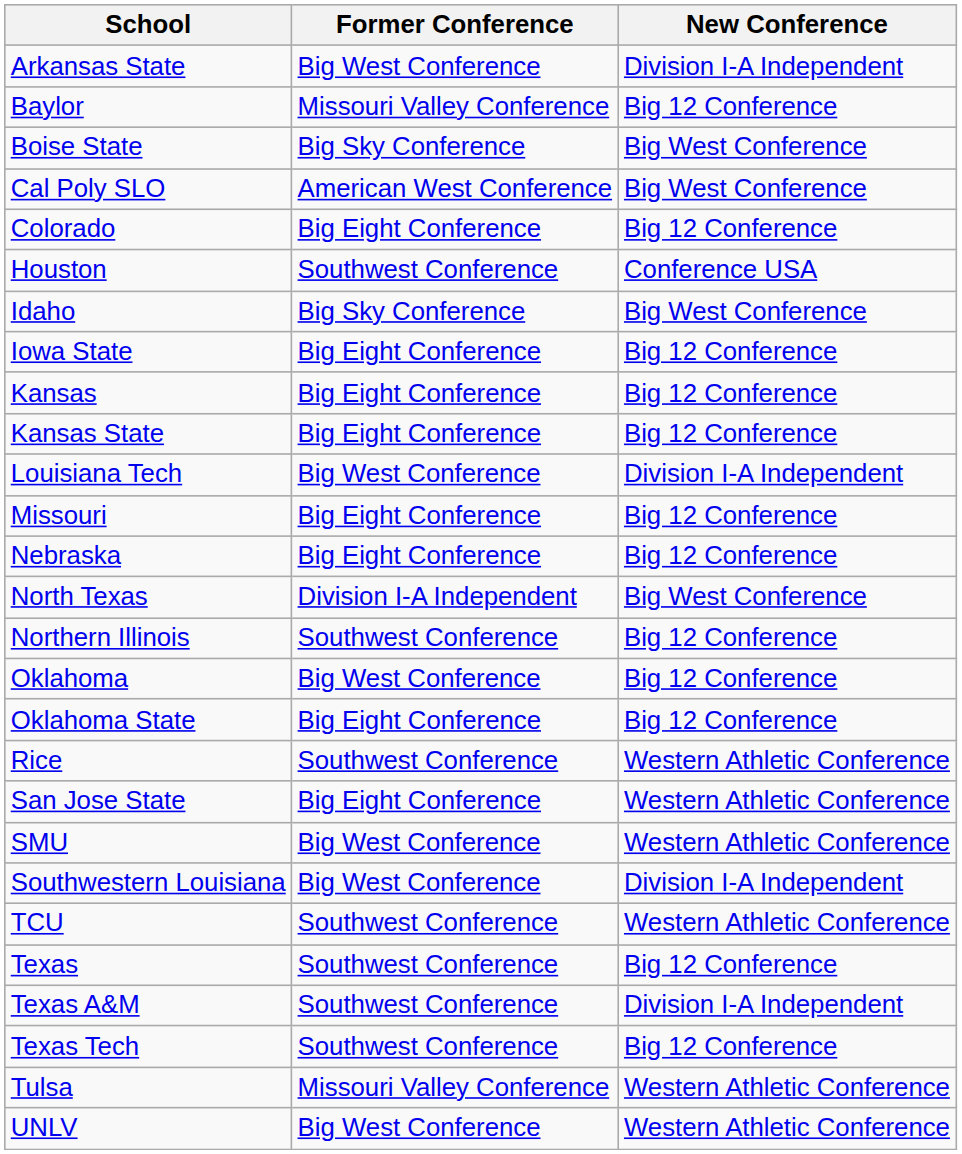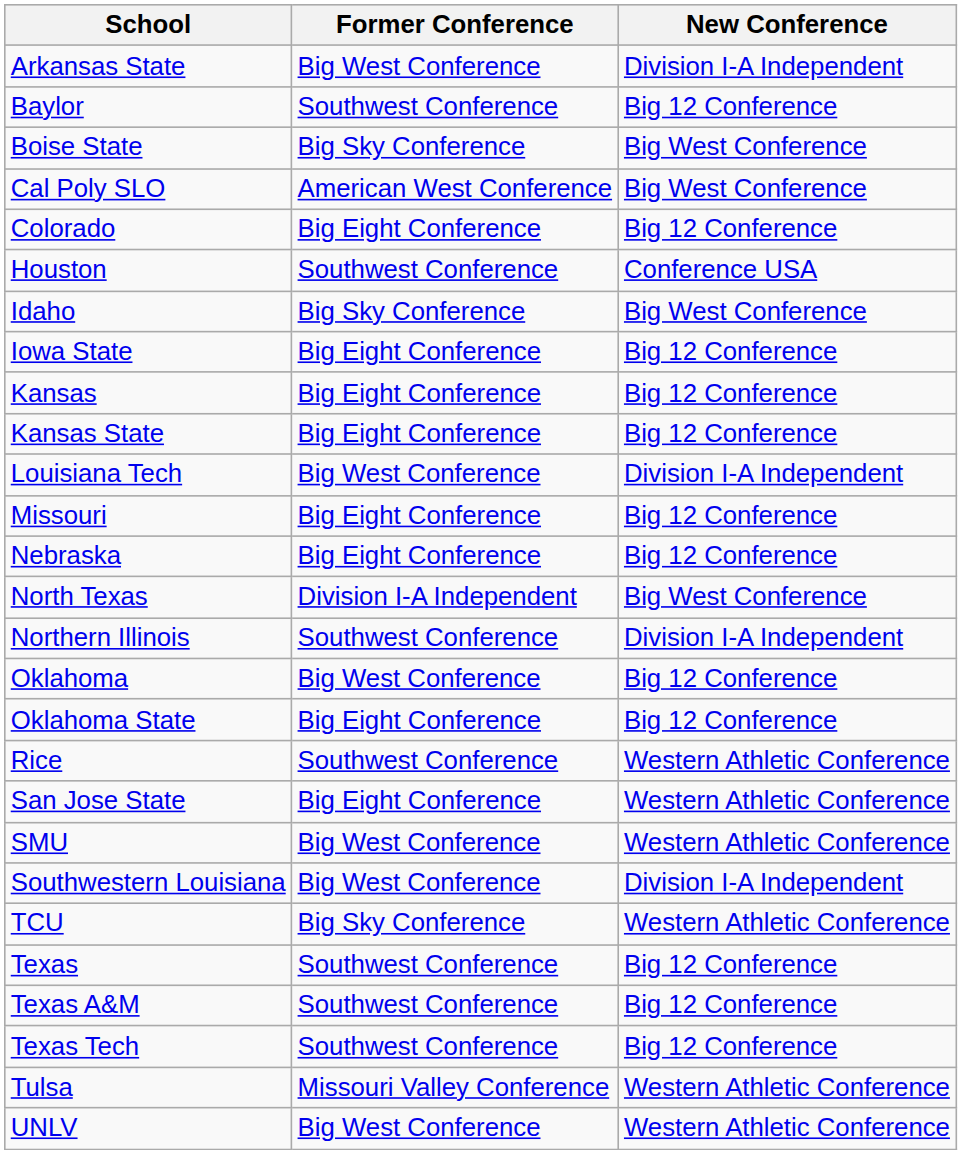 <table class="wikitable sortable">
 <tr>
 <th>School</th>
 <th>Former Conference</th>
 <th>New Conference</th>
 </tr>
 <tr>
 <td><a href='#'>Arkansas State</a></td>
 <td><a href='#'>Big West Conference</a></td>
 <td><a href='#'>Division I-A Independent</a></td>
 </tr>
 <tr>
 <td><a href='#'>Baylor</a></td>
-<td><a href='#'>Missouri Valley Conference</a></td>
+<td><a href='#'>Southwest Conference</a></td>
 <td><a href='#'>Big 12 Conference</a></td>
 </tr>
 <tr>
 <td><a href='#'>Boise State</a></td>
 <td><a href='#'>Big Sky Conference</a></td>
 <td><a href='#'>Big West Conference</a></td>
 </tr>
 <tr>
 <td><a href='#'>Cal Poly SLO</a></td>
 <td><a href='#'>American West Conference</a></td>
 <td><a href='#'>Big West Conference</a></td>
 </tr>
 <tr>
 <td><a href='#'>Colorado</a></td>
 <td><a href='#'>Big Eight Conference</a></td>
 <td><a href='#'>Big 12 Conference</a></td>
 </tr>
 <tr>
 <td><a href='#'>Houston</a></td>
 <td><a href='#'>Southwest Conference</a></td>
 <td><a href='#'>Conference USA</a></td>
 </tr>
 <tr>
 <td><a href='#'>Idaho</a></td>
 <td><a href='#'>Big Sky Conference</a></td>
 <td><a href='#'>Big West Conference</a></td>
 </tr>
 <tr>
 <td><a href='#'>Iowa State</a></td>
 <td><a href='#'>Big Eight Conference</a></td>
 <td><a href='#'>Big 12 Conference</a></td>
 </tr>
 <tr>
 <td><a href='#'>Kansas</a></td>
 <td><a href='#'>Big Eight Conference</a></td>
 <td><a href='#'>Big 12 Conference</a></td>
 </tr>
 <tr>
 <td><a href='#'>Kansas State</a></td>
 <td><a href='#'>Big Eight Conference</a></td>
 <td><a href='#'>Big 12 Conference</a></td>
 </tr>
 <tr>
 <td><a href='#'>Louisiana Tech</a></td>
 <td><a href='#'>Big West Conference</a></td>
 <td><a href='#'>Division I-A Independent</a></td>
 </tr>
 <tr>
 <td><a href='#'>Missouri</a></td>
 <td><a href='#'>Big Eight Conference</a></td>
 <td><a href='#'>Big 12 Conference</a></td>
 </tr>
 <tr>
 <td><a href='#'>Nebraska</a></td>
 <td><a href='#'>Big Eight Conference</a></td>
 <td><a href='#'>Big 12 Conference</a></td>
 </tr>
 <tr>
 <td><a href='#'>North Texas</a></td>
 <td><a href='#'>Division I-A Independent</a></td>
 <td><a href='#'>Big West Conference</a></td>
 </tr>
 <tr>
 <td><a href='#'>Northern Illinois</a></td>
 <td><a href='#'>Southwest Conference</a></td>
-<td><a href='#'>Big 12 Conference</a></td>
+<td><a href='#'>Division I-A Independent</a></td>
 </tr>
 <tr>
 <td><a href='#'>Oklahoma</a></td>
 <td><a href='#'>Big West Conference</a></td>
 <td><a href='#'>Big 12 Conference</a></td>
 </tr>
 <tr>
 <td><a href='#'>Oklahoma State</a></td>
 <td><a href='#'>Big Eight Conference</a></td>
 <td><a href='#'>Big 12 Conference</a></td>
 </tr>
 <tr>
 <td><a href='#'>Rice</a></td>
 <td><a href='#'>Southwest Conference</a></td>
 <td><a href='#'>Western Athletic Conference</a></td>
 </tr>
 <tr>
 <td><a href='#'>San Jose State</a></td>
 <td><a href='#'>Big Eight Conference</a></td>
 <td><a href='#'>Western Athletic Conference</a></td>
 </tr>
 <tr>
 <td><a href='#'>SMU</a></td>
 <td><a href='#'>Big West Conference</a></td>
 <td><a href='#'>Western Athletic Conference</a></td>
 </tr>
 <tr>
 <td><a href='#'>Southwestern Louisiana</a></td>
 <td><a href='#'>Big West Conference</a></td>
 <td><a href='#'>Division I-A Independent</a></td>
 </tr>
 <tr>
 <td><a href='#'>TCU</a></td>
-<td><a href='#'>Southwest Conference</a></td>
+<td><a href='#'>Big Sky Conference</a></td>
 <td><a href='#'>Western Athletic Conference</a></td>
 </tr>
 <tr>
 <td><a href='#'>Texas</a></td>
 <td><a href='#'>Southwest Conference</a></td>
 <td><a href='#'>Big 12 Conference</a></td>
 </tr>
 <tr>
 <td><a href='#'>Texas A&M</a></td>
 <td><a href='#'>Southwest Conference</a></td>
-<td><a href='#'>Division I-A Independent</a></td>
+<td><a href='#'>Big 12 Conference</a></td>
 </tr>
 <tr>
 <td><a href='#'>Texas Tech</a></td>
 <td><a href='#'>Southwest Conference</a></td>
 <td><a href='#'>Big 12 Conference</a></td>
 </tr>
 <tr>
 <td><a href='#'>Tulsa</a></td>
 <td><a href='#'>Missouri Valley Conference</a></td>
 <td><a href='#'>Western Athletic Conference</a></td>
 </tr>
 <tr>
 <td><a href='#'>UNLV</a></td>
 <td><a href='#'>Big West Conference</a></td>
 <td><a href='#'>Western Athletic Conference</a></td>
 </tr>
 </table>
